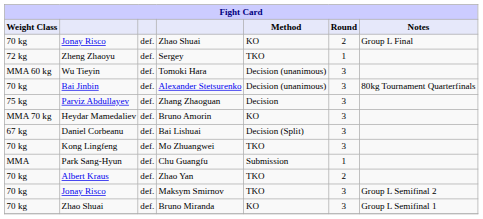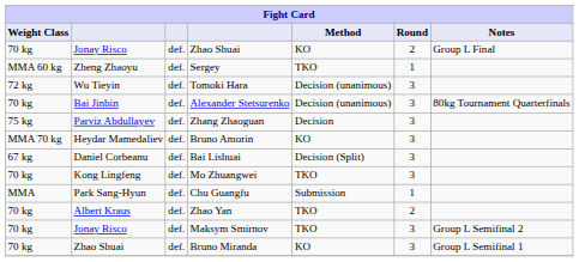 <table class="wikitable" style="font-size: 80%;">
 <tr>
 <th colspan="8" style="background-color: #ccf; color: #000080; text-align: center;"><strong>Fight Card</strong></th>
 </tr>
 <tr>
 <th colspan="1" style="background-color: #E6E8FA; color: #000000; text-align: center;">Weight Class</th>
 <th colspan="1" style="background-color: #E6E8FA; color: #000000; text-align: center;"></th>
 <th colspan="1" style="background-color: #E6E8FA; color: #000000; text-align: center;"></th>
 <th colspan="1" style="background-color: #E6E8FA; color: #000000; text-align: center;"></th>
 <th colspan="1" style="background-color: #E6E8FA; color: #000000; text-align: center;">Method</th>
 <th colspan="1" style="background-color: #E6E8FA; color: #000000; text-align: center;">Round</th>
 <th colspan="1" style="background-color: #E6E8FA; color: #000000; text-align: center;">Notes</th>
 </tr>
 <tr>
 <td>70 kg</td>
 <td> <a href='#'>Jonay Risco</a></td>
 <td align=center>def.</td>
 <td> Zhao Shuai</td>
 <td>KO</td>
 <td align=center>2</td>
 <td>Group L Final</td>
 </tr>
 <tr>
-<td>72 kg</td>
+<td>MMA 60 kg</td>
 <td> Zheng Zhaoyu</td>
 <td align=center>def.</td>
 <td> Sergey</td>
 <td>TKO</td>
 <td align=center>1</td>
 <td></td>
 </tr>
 <tr>
-<td>MMA 60 kg</td>
+<td>72 kg</td>
 <td> Wu Tieyin</td>
 <td align=center>def.</td>
 <td> Tomoki Hara</td>
 <td>Decision (unanimous)</td>
 <td align=center>3</td>
 <td></td>
 </tr>
 <tr>
 <td>70 kg</td>
 <td> <a href='#'>Bai Jinbin</a></td>
 <td align=center>def.</td>
 <td> <a href='#'>Alexander Stetsurenko</a></td>
 <td>Decision (unanimous)</td>
 <td align=center>3</td>
 <td>80kg Tournament Quarterfinals</td>
 </tr>
 <tr>
 <td>75 kg</td>
 <td> <a href='#'>Parviz Abdullayev</a></td>
 <td align=center>def.</td>
 <td> Zhang Zhaoguan</td>
 <td>Decision</td>
 <td align=center>3</td>
 <td></td>
 </tr>
 <tr>
 <td>MMA 70 kg</td>
 <td> Heydar Mamedaliev</td>
 <td align=center>def.</td>
 <td> Bruno Amorin</td>
 <td>KO</td>
 <td align=center>3</td>
 <td></td>
 </tr>
 <tr>
 <td>67 kg</td>
 <td> Daniel Corbeanu</td>
 <td align=center>def.</td>
 <td> Bai Lishuai</td>
 <td>Decision (Split)</td>
 <td align=center>3</td>
 <td></td>
 </tr>
 <tr>
 <td>70 kg</td>
 <td> Kong Lingfeng</td>
 <td align=center>def.</td>
 <td> Mo Zhuangwei</td>
 <td>TKO</td>
 <td align=center>3</td>
 <td></td>
 </tr>
 <tr>
 <td>MMA</td>
 <td> Park Sang-Hyun</td>
 <td align=center>def.</td>
 <td> Chu Guangfu</td>
 <td>Submission</td>
 <td align=center>1</td>
 <td></td>
 </tr>
 <tr>
 <td>70 kg</td>
 <td> <a href='#'>Albert Kraus</a></td>
 <td align=center>def.</td>
 <td> Zhao Yan</td>
 <td>TKO</td>
 <td align=center>2</td>
 <td></td>
 </tr>
 <tr>
 <td>70 kg</td>
 <td> <a href='#'>Jonay Risco</a></td>
 <td align=center>def.</td>
 <td> Maksym Smirnov</td>
 <td>TKO</td>
 <td align=center>3</td>
 <td>Group L Semifinal 2</td>
 </tr>
 <tr>
 <td>70 kg</td>
 <td> Zhao Shuai</td>
 <td align=center>def.</td>
 <td> Bruno Miranda</td>
 <td>KO</td>
 <td align=center>3</td>
 <td>Group L Semifinal 1</td>
 </tr>
 <tr>
 </tr>
 </table>
